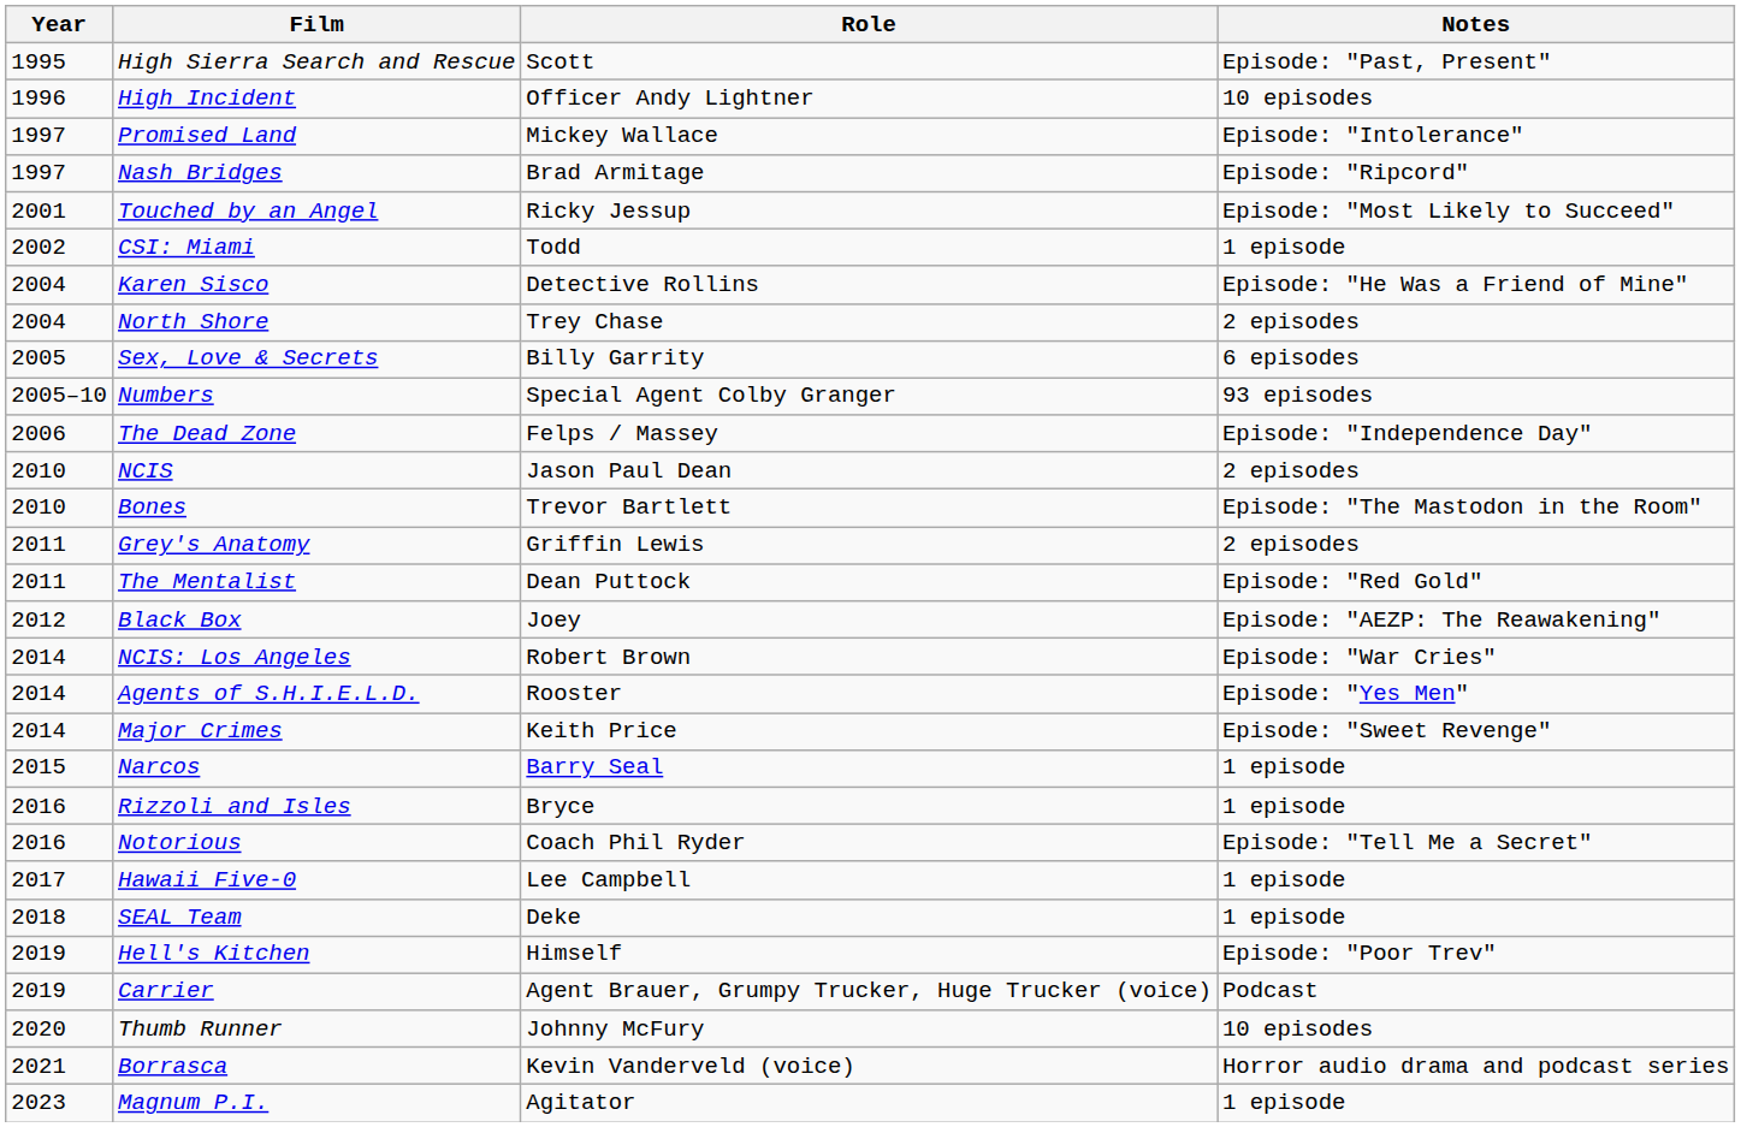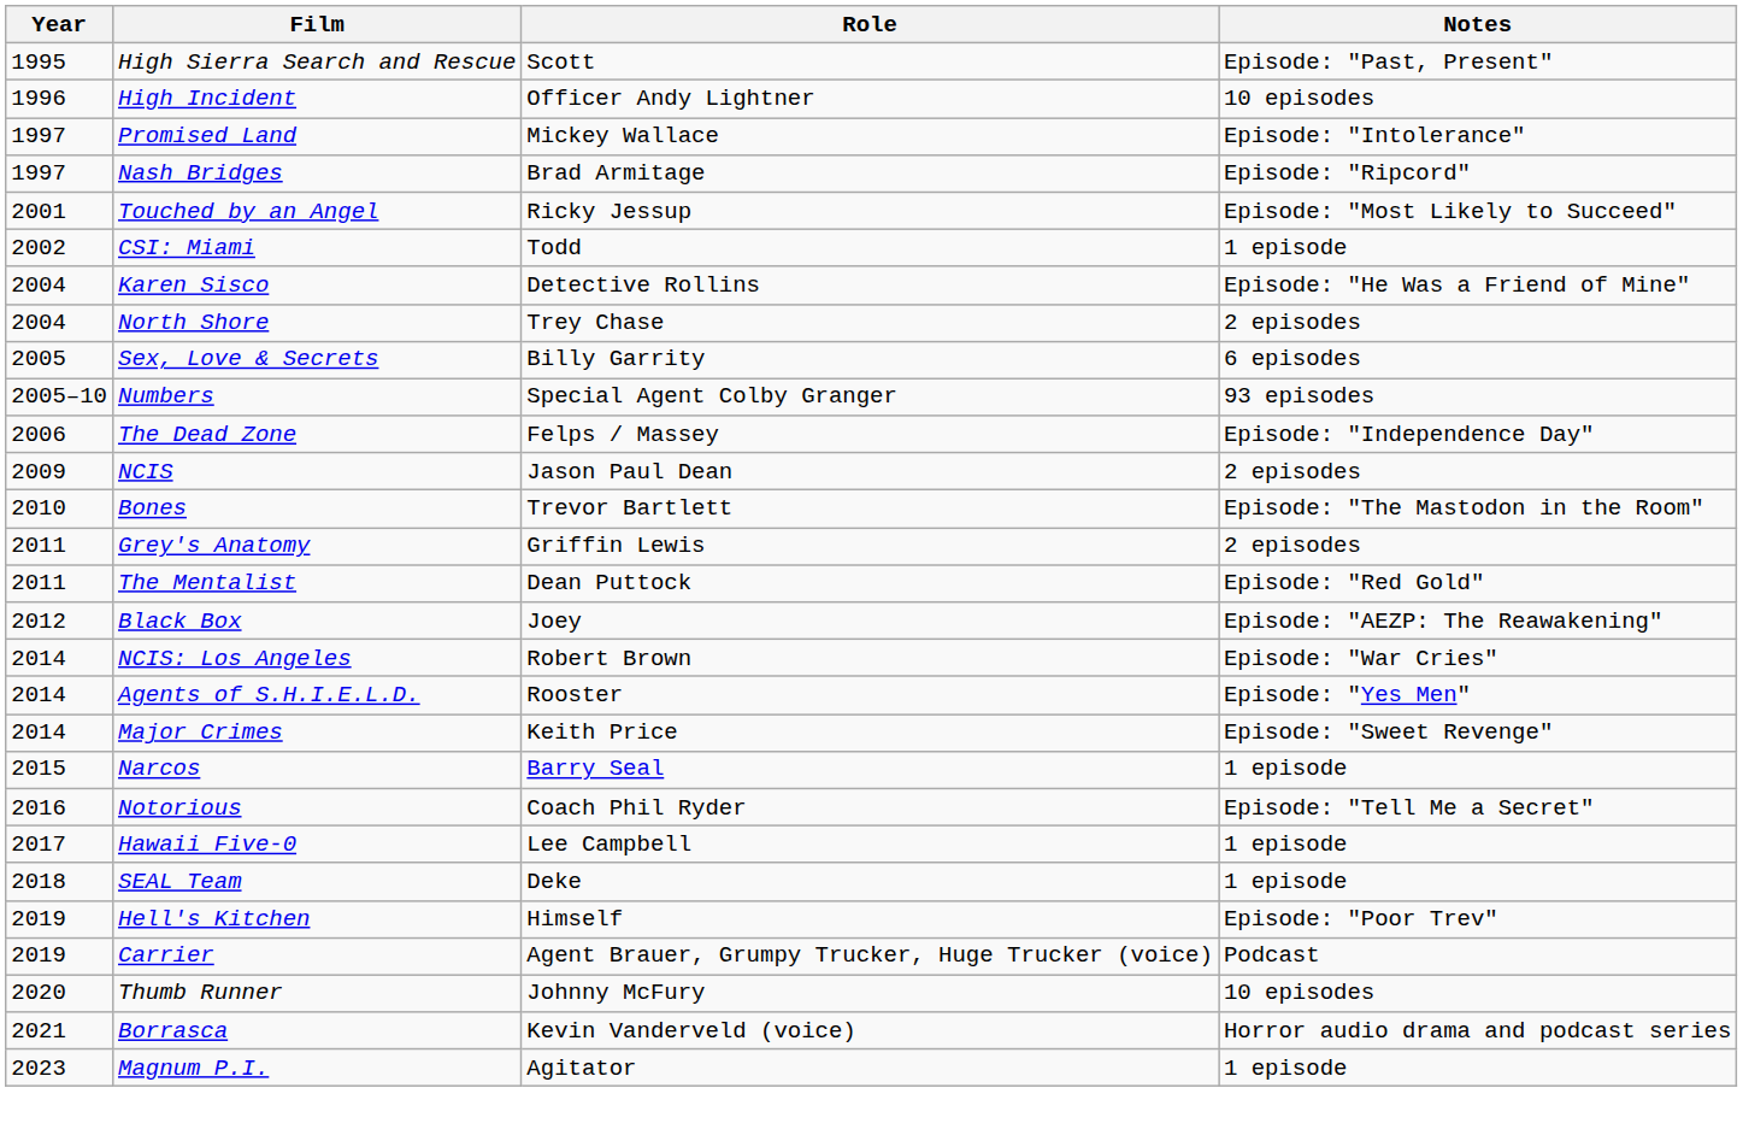 <table class="wikitable">
 <tr>
 <th>Year</th>
 <th>Film</th>
 <th>Role</th>
 <th>Notes</th>
 </tr>
 <tr>
 <td>1995</td>
 <td><em>High Sierra Search and Rescue</em></td>
 <td>Scott</td>
 <td>Episode: "Past, Present"</td>
 </tr>
 <tr>
 <td>1996</td>
 <td><em><a href='#'>High Incident</a></em></td>
 <td>Officer Andy Lightner</td>
 <td>10 episodes</td>
 </tr>
 <tr>
 <td>1997</td>
 <td><em><a href='#'>Promised Land</a></em></td>
 <td>Mickey Wallace</td>
 <td>Episode: "Intolerance"</td>
 </tr>
 <tr>
 <td>1997</td>
 <td><em><a href='#'>Nash Bridges</a></em></td>
 <td>Brad Armitage</td>
 <td>Episode: "Ripcord"</td>
 </tr>
 <tr>
 <td>2001</td>
 <td><em><a href='#'>Touched by an Angel</a></em></td>
 <td>Ricky Jessup</td>
 <td>Episode: "Most Likely to Succeed"</td>
 </tr>
 <tr>
 <td>2002</td>
 <td><em><a href='#'>CSI: Miami</a></em></td>
 <td>Todd</td>
 <td>1 episode</td>
 </tr>
 <tr>
 <td>2004</td>
 <td><em><a href='#'>Karen Sisco</a></em></td>
 <td>Detective Rollins</td>
 <td>Episode: "He Was a Friend of Mine"</td>
 </tr>
 <tr>
 <td>2004</td>
 <td><em><a href='#'>North Shore</a></em></td>
 <td>Trey Chase</td>
 <td>2 episodes</td>
 </tr>
 <tr>
 <td>2005</td>
 <td><em><a href='#'>Sex, Love & Secrets</a></em></td>
 <td>Billy Garrity</td>
 <td>6 episodes</td>
 </tr>
 <tr>
 <td>2005–10</td>
 <td><em><a href='#'>Numbers</a></em></td>
 <td>Special Agent Colby Granger</td>
 <td>93 episodes</td>
 </tr>
 <tr>
 <td>2006</td>
 <td><em><a href='#'>The Dead Zone</a></em></td>
 <td>Felps / Massey</td>
 <td>Episode: "Independence Day"</td>
 </tr>
 <tr>
-<td>2010</td>
+<td>2009</td>
 <td><em><a href='#'>NCIS</a></em></td>
 <td>Jason Paul Dean</td>
 <td>2 episodes</td>
 </tr>
 <tr>
 <td>2010</td>
 <td><em><a href='#'>Bones</a></em></td>
 <td>Trevor Bartlett</td>
 <td>Episode: "The Mastodon in the Room"</td>
 </tr>
 <tr>
 <td>2011</td>
 <td><em><a href='#'>Grey's Anatomy</a></em></td>
 <td>Griffin Lewis</td>
 <td>2 episodes</td>
 </tr>
 <tr>
 <td>2011</td>
 <td><em><a href='#'>The Mentalist</a></em></td>
 <td>Dean Puttock</td>
 <td>Episode: "Red Gold"</td>
 </tr>
 <tr>
 <td>2012</td>
 <td><em><a href='#'>Black Box</a></em></td>
 <td>Joey</td>
 <td>Episode: "AEZP: The Reawakening"</td>
 </tr>
 <tr>
 <td>2014</td>
 <td><em><a href='#'>NCIS: Los Angeles</a></em></td>
 <td>Robert Brown</td>
 <td>Episode: "War Cries"</td>
 </tr>
 <tr>
 <td>2014</td>
 <td><em><a href='#'>Agents of S.H.I.E.L.D.</a></em></td>
 <td>Rooster</td>
 <td>Episode: "<a href='#'>Yes Men</a>"</td>
 </tr>
 <tr>
 <td>2014</td>
 <td><em><a href='#'>Major Crimes</a></em></td>
 <td>Keith Price</td>
 <td>Episode: "Sweet Revenge"</td>
 </tr>
 <tr>
 <td>2015</td>
 <td><em><a href='#'>Narcos</a></em></td>
 <td><a href='#'>Barry Seal</a></td>
 <td>1 episode</td>
 </tr>
 <tr>
 <td>2016</td>
-<td><em><a href='#'>Rizzoli and Isles</a></em></td>
-<td>Bryce</td>
-<td>1 episode</td>
-</tr>
-<tr>
-<td>2016</td>
 <td><em><a href='#'>Notorious</a></em></td>
 <td>Coach Phil Ryder</td>
 <td>Episode: "Tell Me a Secret"</td>
 </tr>
 <tr>
 <td>2017</td>
 <td><em><a href='#'>Hawaii Five-0</a></em></td>
 <td>Lee Campbell</td>
 <td>1 episode</td>
 </tr>
 <tr>
 <td>2018</td>
 <td><em><a href='#'>SEAL Team</a></em></td>
 <td>Deke</td>
 <td>1 episode</td>
 </tr>
 <tr>
 <td>2019</td>
 <td><em><a href='#'>Hell's Kitchen</a></em></td>
 <td>Himself</td>
 <td>Episode: "Poor Trev"</td>
 </tr>
 <tr>
 <td>2019</td>
 <td><em><a href='#'>Carrier</a></em></td>
 <td>Agent Brauer, Grumpy Trucker, Huge Trucker (voice)</td>
 <td>Podcast</td>
 </tr>
 <tr>
 <td>2020</td>
 <td><em>Thumb Runner</em></td>
 <td>Johnny McFury</td>
 <td>10 episodes</td>
 </tr>
 <tr>
 <td>2021</td>
 <td><em><a href='#'>Borrasca</a></em></td>
 <td>Kevin Vanderveld (voice)</td>
 <td>Horror audio drama and podcast series</td>
 </tr>
 <tr>
 <td>2023</td>
 <td><em><a href='#'>Magnum P.I.</a></em></td>
 <td>Agitator</td>
 <td>1 episode</td>
 </tr>
 </table>
